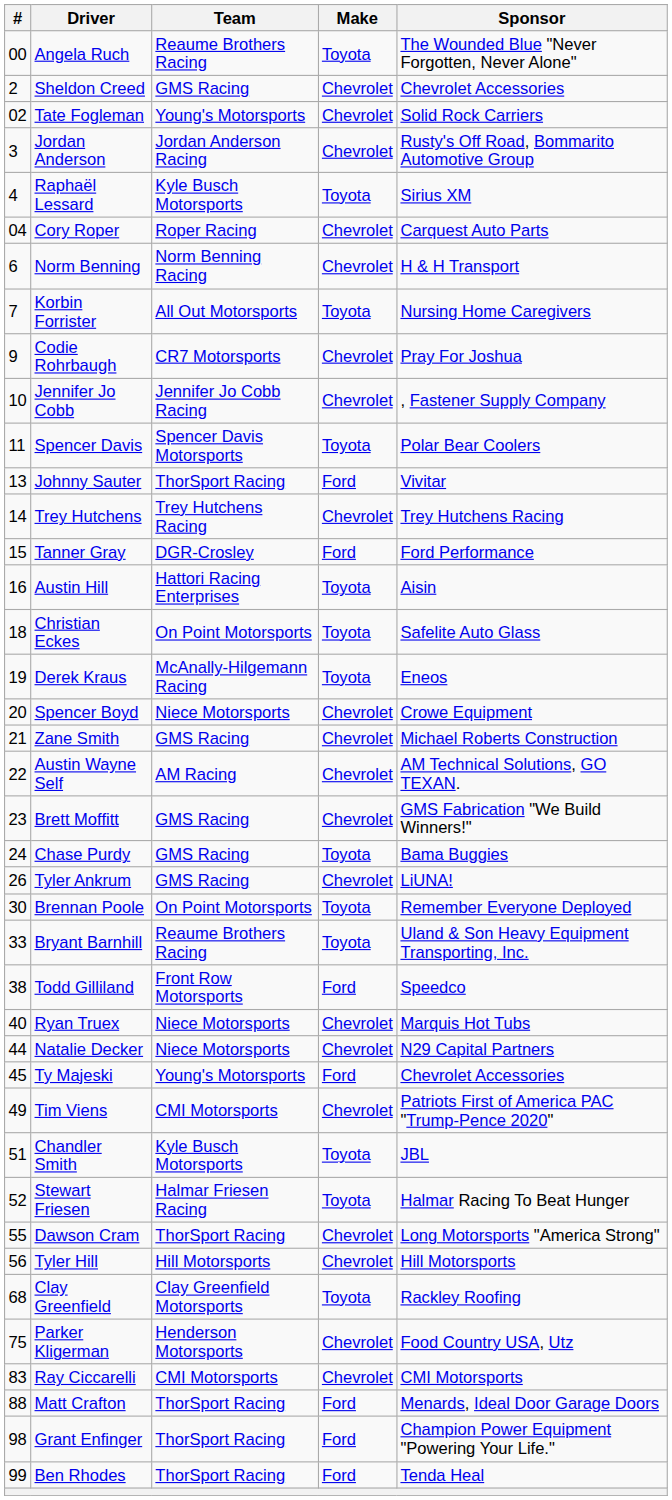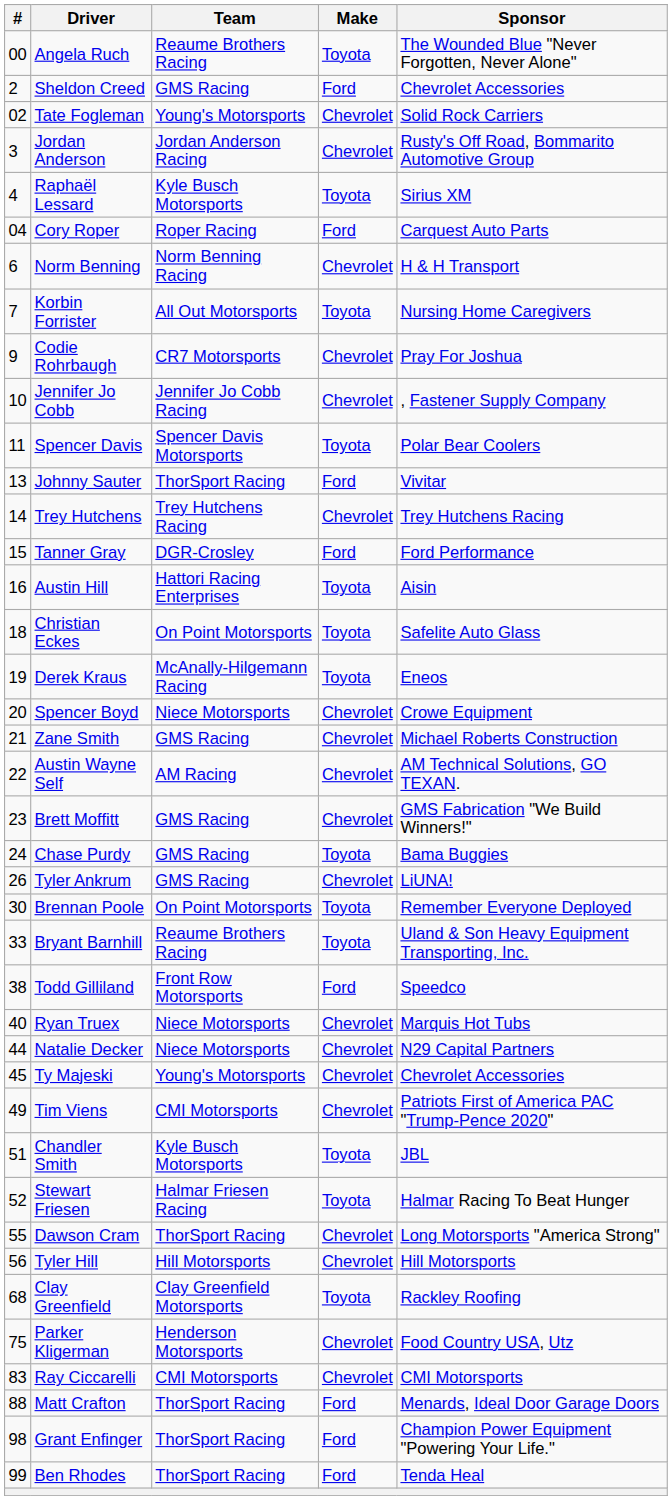 <table class="wikitable" style="font-size:95%">
 <tr>
 <th>#</th>
 <th>Driver</th>
 <th>Team</th>
 <th>Make</th>
 <th>Sponsor</th>
 </tr>
 <tr>
 <td>00</td>
 <td><a href='#'>Angela Ruch</a></td>
 <td><a href='#'>Reaume Brothers Racing</a></td>
 <td><a href='#'>Toyota</a></td>
 <td><a href='#'>The Wounded Blue</a> "Never Forgotten, Never Alone"</td>
 </tr>
 <tr>
 <td>2</td>
 <td><a href='#'>Sheldon Creed</a></td>
 <td><a href='#'>GMS Racing</a></td>
-<td><a href='#'>Chevrolet</a></td>
+<td><a href='#'>Ford</a></td>
 <td><a href='#'>Chevrolet Accessories</a></td>
 </tr>
 <tr>
 <td>02</td>
 <td><a href='#'>Tate Fogleman</a></td>
 <td><a href='#'>Young's Motorsports</a></td>
 <td><a href='#'>Chevrolet</a></td>
 <td><a href='#'>Solid Rock Carriers</a></td>
 </tr>
 <tr>
 <td>3</td>
 <td><a href='#'>Jordan Anderson</a></td>
 <td><a href='#'>Jordan Anderson Racing</a></td>
 <td><a href='#'>Chevrolet</a></td>
 <td><a href='#'>Rusty's Off Road</a>, <a href='#'>Bommarito Automotive Group</a></td>
 </tr>
 <tr>
 <td>4</td>
 <td><a href='#'>Raphaël Lessard</a></td>
 <td><a href='#'>Kyle Busch Motorsports</a></td>
 <td><a href='#'>Toyota</a></td>
 <td><a href='#'>Sirius XM</a></td>
 </tr>
 <tr>
 <td>04</td>
 <td><a href='#'>Cory Roper</a></td>
 <td><a href='#'>Roper Racing</a></td>
-<td><a href='#'>Chevrolet</a></td>
+<td><a href='#'>Ford</a></td>
 <td><a href='#'>Carquest Auto Parts</a></td>
 </tr>
 <tr>
 <td>6</td>
 <td><a href='#'>Norm Benning</a></td>
 <td><a href='#'>Norm Benning Racing</a></td>
 <td><a href='#'>Chevrolet</a></td>
 <td><a href='#'>H & H Transport</a></td>
 </tr>
 <tr>
 <td>7</td>
 <td><a href='#'>Korbin Forrister</a></td>
 <td><a href='#'>All Out Motorsports</a></td>
 <td><a href='#'>Toyota</a></td>
 <td><a href='#'>Nursing Home Caregivers</a></td>
 </tr>
 <tr>
 <td>9</td>
 <td><a href='#'>Codie Rohrbaugh</a></td>
 <td><a href='#'>CR7 Motorsports</a></td>
 <td><a href='#'>Chevrolet</a></td>
 <td><a href='#'>Pray For Joshua</a></td>
 </tr>
 <tr>
 <td>10</td>
 <td><a href='#'>Jennifer Jo Cobb</a></td>
 <td><a href='#'>Jennifer Jo Cobb Racing</a></td>
 <td><a href='#'>Chevrolet</a></td>
 <td>, <a href='#'>Fastener Supply Company</a></td>
 </tr>
 <tr>
 <td>11</td>
 <td><a href='#'>Spencer Davis</a></td>
 <td><a href='#'>Spencer Davis Motorsports</a></td>
 <td><a href='#'>Toyota</a></td>
 <td><a href='#'>Polar Bear Coolers</a></td>
 </tr>
 <tr>
 <td>13</td>
 <td><a href='#'>Johnny Sauter</a></td>
 <td><a href='#'>ThorSport Racing</a></td>
 <td><a href='#'>Ford</a></td>
 <td><a href='#'>Vivitar</a></td>
 </tr>
 <tr>
 <td>14</td>
 <td><a href='#'>Trey Hutchens</a></td>
 <td><a href='#'>Trey Hutchens Racing</a></td>
 <td><a href='#'>Chevrolet</a></td>
 <td><a href='#'>Trey Hutchens Racing</a></td>
 </tr>
 <tr>
 <td>15</td>
 <td><a href='#'>Tanner Gray</a></td>
 <td><a href='#'>DGR-Crosley</a></td>
 <td><a href='#'>Ford</a></td>
 <td><a href='#'>Ford Performance</a></td>
 </tr>
 <tr>
 <td>16</td>
 <td><a href='#'>Austin Hill</a></td>
 <td><a href='#'>Hattori Racing Enterprises</a></td>
 <td><a href='#'>Toyota</a></td>
 <td><a href='#'>Aisin</a></td>
 </tr>
 <tr>
 <td>18</td>
 <td><a href='#'>Christian Eckes</a></td>
 <td><a href='#'>On Point Motorsports</a></td>
 <td><a href='#'>Toyota</a></td>
 <td><a href='#'>Safelite Auto Glass</a></td>
 </tr>
 <tr>
 <td>19</td>
 <td><a href='#'>Derek Kraus</a></td>
 <td><a href='#'>McAnally-Hilgemann Racing</a></td>
 <td><a href='#'>Toyota</a></td>
 <td><a href='#'>Eneos</a></td>
 </tr>
 <tr>
 <td>20</td>
 <td><a href='#'>Spencer Boyd</a></td>
 <td><a href='#'>Niece Motorsports</a></td>
 <td><a href='#'>Chevrolet</a></td>
 <td><a href='#'>Crowe Equipment</a></td>
 </tr>
 <tr>
 <td>21</td>
 <td><a href='#'>Zane Smith</a></td>
 <td><a href='#'>GMS Racing</a></td>
 <td><a href='#'>Chevrolet</a></td>
 <td><a href='#'>Michael Roberts Construction</a></td>
 </tr>
 <tr>
 <td>22</td>
 <td><a href='#'>Austin Wayne Self</a></td>
 <td><a href='#'>AM Racing</a></td>
 <td><a href='#'>Chevrolet</a></td>
 <td><a href='#'>AM Technical Solutions</a>, <a href='#'>GO TEXAN</a>.</td>
 </tr>
 <tr>
 <td>23</td>
 <td><a href='#'>Brett Moffitt</a></td>
 <td><a href='#'>GMS Racing</a></td>
 <td><a href='#'>Chevrolet</a></td>
 <td><a href='#'>GMS Fabrication</a> "We Build Winners!"</td>
 </tr>
 <tr>
 <td>24</td>
 <td><a href='#'>Chase Purdy</a></td>
 <td><a href='#'>GMS Racing</a></td>
 <td><a href='#'>Toyota</a></td>
 <td><a href='#'>Bama Buggies</a></td>
 </tr>
 <tr>
 <td>26</td>
 <td><a href='#'>Tyler Ankrum</a></td>
 <td><a href='#'>GMS Racing</a></td>
 <td><a href='#'>Chevrolet</a></td>
 <td><a href='#'>LiUNA!</a></td>
 </tr>
 <tr>
 <td>30</td>
 <td><a href='#'>Brennan Poole</a></td>
 <td><a href='#'>On Point Motorsports</a></td>
 <td><a href='#'>Toyota</a></td>
 <td><a href='#'>Remember Everyone Deployed</a></td>
 </tr>
 <tr>
 <td>33</td>
 <td><a href='#'>Bryant Barnhill</a></td>
 <td><a href='#'>Reaume Brothers Racing</a></td>
 <td><a href='#'>Toyota</a></td>
 <td><a href='#'>Uland & Son Heavy Equipment Transporting, Inc.</a></td>
 </tr>
 <tr>
 <td>38</td>
 <td><a href='#'>Todd Gilliland</a></td>
 <td><a href='#'>Front Row Motorsports</a></td>
 <td><a href='#'>Ford</a></td>
 <td><a href='#'>Speedco</a></td>
 </tr>
 <tr>
 <td>40</td>
 <td><a href='#'>Ryan Truex</a></td>
 <td><a href='#'>Niece Motorsports</a></td>
 <td><a href='#'>Chevrolet</a></td>
 <td><a href='#'>Marquis Hot Tubs</a></td>
 </tr>
 <tr>
 <td>44</td>
 <td><a href='#'>Natalie Decker</a></td>
 <td><a href='#'>Niece Motorsports</a></td>
 <td><a href='#'>Chevrolet</a></td>
 <td><a href='#'>N29 Capital Partners</a></td>
 </tr>
 <tr>
 <td>45</td>
 <td><a href='#'>Ty Majeski</a></td>
 <td><a href='#'>Young's Motorsports</a></td>
-<td><a href='#'>Ford</a></td>
+<td><a href='#'>Chevrolet</a></td>
 <td><a href='#'>Chevrolet Accessories</a></td>
 </tr>
 <tr>
 <td>49</td>
 <td><a href='#'>Tim Viens</a></td>
 <td><a href='#'>CMI Motorsports</a></td>
 <td><a href='#'>Chevrolet</a></td>
 <td><a href='#'>Patriots First of America PAC</a> "<a href='#'>Trump-Pence 2020</a>"</td>
 </tr>
 <tr>
 <td>51</td>
 <td><a href='#'>Chandler Smith</a></td>
 <td><a href='#'>Kyle Busch Motorsports</a></td>
 <td><a href='#'>Toyota</a></td>
 <td><a href='#'>JBL</a></td>
 </tr>
 <tr>
 <td>52</td>
 <td><a href='#'>Stewart Friesen</a></td>
 <td><a href='#'>Halmar Friesen Racing</a></td>
 <td><a href='#'>Toyota</a></td>
 <td><a href='#'>Halmar</a> Racing To Beat Hunger</td>
 </tr>
 <tr>
 <td>55</td>
 <td><a href='#'>Dawson Cram</a></td>
 <td><a href='#'>ThorSport Racing</a></td>
 <td><a href='#'>Chevrolet</a></td>
 <td><a href='#'>Long Motorsports</a> "America Strong"</td>
 </tr>
 <tr>
 <td>56</td>
 <td><a href='#'>Tyler Hill</a></td>
 <td><a href='#'>Hill Motorsports</a></td>
 <td><a href='#'>Chevrolet</a></td>
 <td><a href='#'>Hill Motorsports</a></td>
 </tr>
 <tr>
 <td>68</td>
 <td><a href='#'>Clay Greenfield</a></td>
 <td><a href='#'>Clay Greenfield Motorsports</a></td>
 <td><a href='#'>Toyota</a></td>
 <td><a href='#'>Rackley Roofing</a></td>
 </tr>
 <tr>
 <td>75</td>
 <td><a href='#'>Parker Kligerman</a></td>
 <td><a href='#'>Henderson Motorsports</a></td>
 <td><a href='#'>Chevrolet</a></td>
 <td><a href='#'>Food Country USA</a>, <a href='#'>Utz</a></td>
 </tr>
 <tr>
 <td>83</td>
 <td><a href='#'>Ray Ciccarelli</a></td>
 <td><a href='#'>CMI Motorsports</a></td>
 <td><a href='#'>Chevrolet</a></td>
 <td><a href='#'>CMI Motorsports</a></td>
 </tr>
 <tr>
 <td>88</td>
 <td><a href='#'>Matt Crafton</a></td>
 <td><a href='#'>ThorSport Racing</a></td>
 <td><a href='#'>Ford</a></td>
 <td><a href='#'>Menards</a>, <a href='#'>Ideal Door Garage Doors</a></td>
 </tr>
 <tr>
 <td>98</td>
 <td><a href='#'>Grant Enfinger</a></td>
 <td><a href='#'>ThorSport Racing</a></td>
 <td><a href='#'>Ford</a></td>
 <td><a href='#'>Champion Power Equipment</a> "Powering Your Life."</td>
 </tr>
 <tr>
 <td>99</td>
 <td><a href='#'>Ben Rhodes</a></td>
 <td><a href='#'>ThorSport Racing</a></td>
 <td><a href='#'>Ford</a></td>
 <td><a href='#'>Tenda Heal</a></td>
 </tr>
 <tr>
 <th colspan="5"></th>
 </tr>
 </table>
